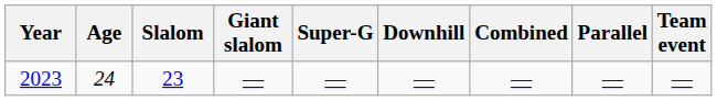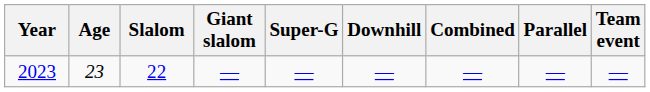 <table class=wikitable style="text-align:center">
 <tr>
 <th>  Year  </th>
 <th> Age </th>
 <th> Slalom </th>
 <th> Giant <br> slalom </th>
 <th>Super-G</th>
 <th>Downhill</th>
 <th>Combined</th>
 <th>Parallel</th>
 <th>Team<br>event</th>
 </tr>
 <tr>
 <td><a href='#'>2023</a></td>
-<td><em>24</em></td>
-<td><a href='#'>23</a></td>
+<td><em>23</em></td>
+<td><a href='#'>22</a></td>
 <td><a href='#'>—</a></td>
 <td><a href='#'>—</a></td>
 <td><a href='#'>—</a></td>
 <td><a href='#'>—</a></td>
 <td><a href='#'>—</a></td>
 <td><a href='#'>—</a></td>
 </tr>
 </table>
